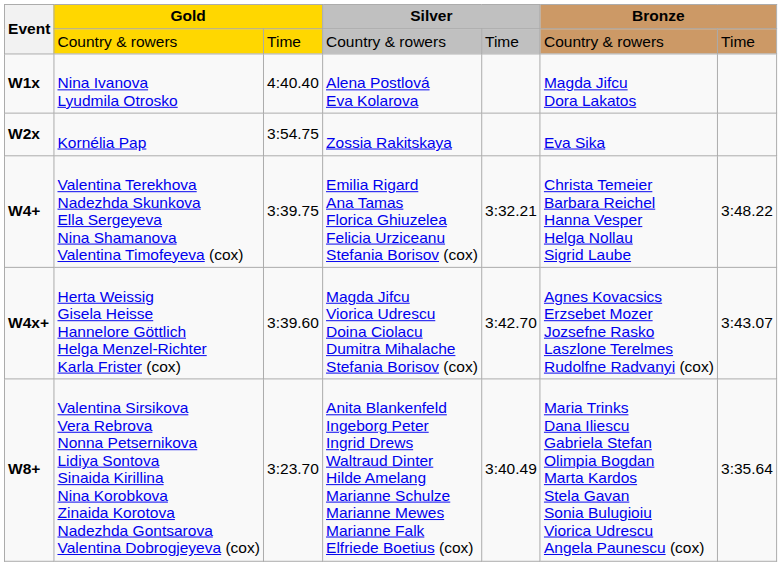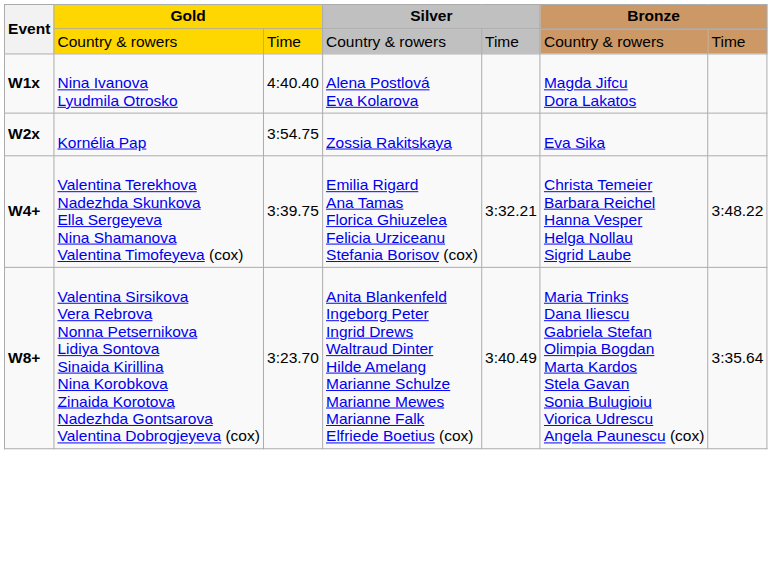 <table class="wikitable">
 <tr>
 <th rowspan="2">Event</th>
 <th colspan="2" style="background:gold;">Gold</th>
 <th colspan="2" style="background:silver;">Silver</th>
 <th colspan="2" style="background:#c96;">Bronze</th>
 </tr>
 <tr>
 <td style="background:gold;">Country & rowers</td>
 <td style="background:gold;">Time</td>
 <td style="background:silver;">Country & rowers</td>
 <td style="background:silver;">Time</td>
 <td style="background:#c96;">Country & rowers</td>
 <td style="background:#c96;">Time</td>
 </tr>
 <tr>
 <td><strong>W1x</strong></td>
 <td> <br> <a href='#'>Nina Ivanova</a> <br> <a href='#'>Lyudmila Otrosko</a></td>
 <td>4:40.40</td>
 <td> <br> <a href='#'>Alena Postlová</a> <br> <a href='#'>Eva Kolarova</a></td>
 <td></td>
 <td> <br> <a href='#'>Magda Jifcu</a> <br> <a href='#'>Dora Lakatos</a></td>
 <td></td>
 </tr>
 <tr>
 <td><strong>W2x</strong></td>
 <td> <br> <a href='#'>Kornélia Pap</a></td>
 <td>3:54.75</td>
 <td> <br> <a href='#'>Zossia Rakitskaya</a></td>
 <td></td>
 <td> <br> <a href='#'>Eva Sika</a></td>
 <td></td>
 </tr>
 <tr>
 <td><strong> W4+</strong></td>
 <td> <br> <a href='#'>Valentina Terekhova</a> <br> <a href='#'>Nadezhda Skunkova</a> <br> <a href='#'>Ella Sergeyeva</a> <br> <a href='#'>Nina Shamanova</a> <br> <a href='#'>Valentina Timofeyeva</a> (cox)</td>
 <td>3:39.75</td>
 <td> <br> <a href='#'>Emilia Rigard</a> <br> <a href='#'>Ana Tamas</a> <br> <a href='#'>Florica Ghiuzelea</a> <br> <a href='#'>Felicia Urziceanu</a> <br> <a href='#'>Stefania Borisov</a> (cox)</td>
 <td>3:32.21</td>
 <td> <br> <a href='#'>Christa Temeier</a> <br> <a href='#'>Barbara Reichel</a> <br> <a href='#'>Hanna Vesper</a> <br> <a href='#'>Helga Nollau</a> <br> <a href='#'>Sigrid Laube</a></td>
 <td>3:48.22</td>
 </tr>
 <tr>
-<td><strong>W4x+</strong></td>
-<td> <br> <a href='#'>Herta Weissig</a> <br> <a href='#'>Gisela Heisse</a> <br> <a href='#'>Hannelore Göttlich</a> <br> <a href='#'>Helga Menzel-Richter</a> <br> <a href='#'>Karla Frister</a> (cox)</td>
-<td>3:39.60</td>
-<td> <br> <a href='#'>Magda Jifcu</a> <br> <a href='#'>Viorica Udrescu</a> <br> <a href='#'>Doina Ciolacu</a> <br> <a href='#'>Dumitra Mihalache</a> <br> <a href='#'>Stefania Borisov</a> (cox)</td>
-<td>3:42.70</td>
-<td> <br> <a href='#'>Agnes Kovacsics</a> <br> <a href='#'>Erzsebet Mozer</a> <br> <a href='#'>Jozsefne Rasko</a> <br> <a href='#'>Laszlone Terelmes</a> <br> <a href='#'>Rudolfne Radvanyi</a> (cox)</td>
-<td>3:43.07</td>
-</tr>
-<tr>
 <td><strong>W8+</strong></td>
 <td> <br> <a href='#'>Valentina Sirsikova</a> <br> <a href='#'>Vera Rebrova</a> <br> <a href='#'>Nonna Petsernikova</a> <br> <a href='#'>Lidiya Sontova</a> <br> <a href='#'>Sinaida Kirillina</a> <br> <a href='#'>Nina Korobkova</a> <br> <a href='#'>Zinaida Korotova</a> <br> <a href='#'>Nadezhda Gontsarova</a> <br> <a href='#'>Valentina Dobrogjeyeva</a> (cox)</td>
 <td>3:23.70</td>
 <td> <br> <a href='#'>Anita Blankenfeld</a> <br> <a href='#'>Ingeborg Peter</a> <br> <a href='#'>Ingrid Drews</a> <br> <a href='#'>Waltraud Dinter</a> <br> <a href='#'>Hilde Amelang</a> <br> <a href='#'>Marianne Schulze</a> <br> <a href='#'>Marianne Mewes</a> <br> <a href='#'>Marianne Falk</a> <br> <a href='#'>Elfriede Boetius</a> (cox)</td>
 <td>3:40.49</td>
 <td> <br> <a href='#'>Maria Trinks</a> <br> <a href='#'>Dana Iliescu</a> <br> <a href='#'>Gabriela Stefan</a> <br> <a href='#'>Olimpia Bogdan</a> <br> <a href='#'>Marta Kardos</a> <br> <a href='#'>Stela Gavan</a> <br> <a href='#'>Sonia Bulugioiu</a> <br> <a href='#'>Viorica Udrescu</a> <br> <a href='#'>Angela Paunescu</a> (cox)</td>
 <td>3:35.64</td>
 </tr>
 </table>
